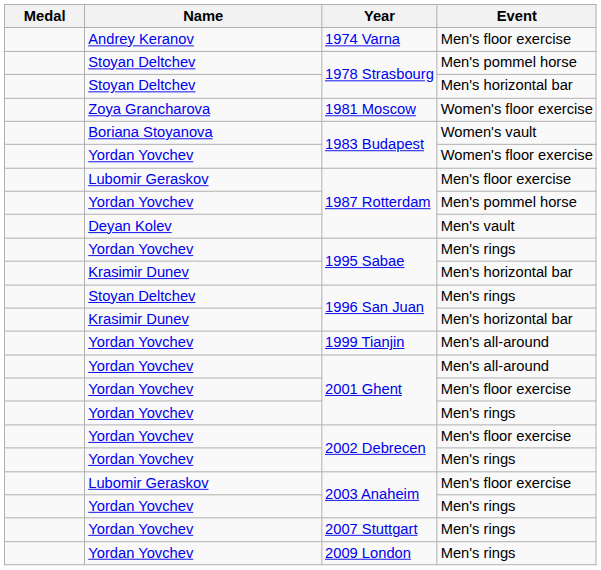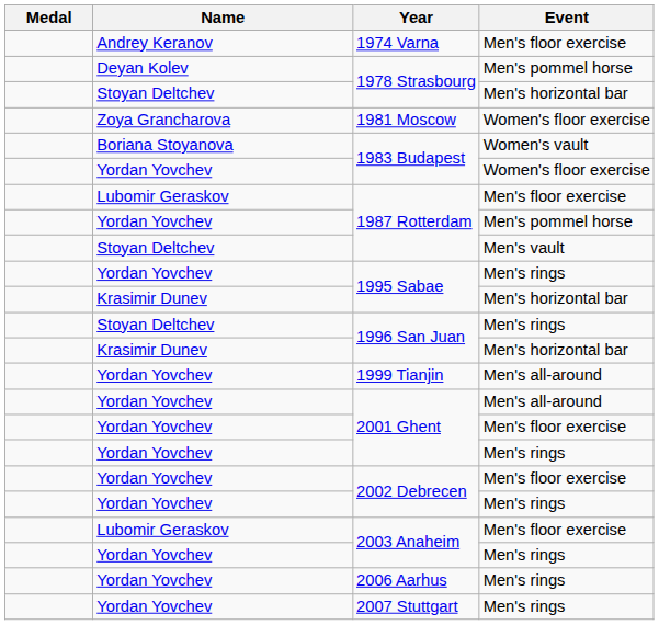 <table class="wikitable sortable">
 <tr>
 <th style="width:5em;">Medal</th>
 <th width=250>Name</th>
 <th>Year</th>
 <th>Event</th>
 </tr>
 <tr>
 <td></td>
 <td><a href='#'>Andrey Keranov</a></td>
 <td> <a href='#'>1974 Varna</a></td>
 <td>Men's floor exercise</td>
 </tr>
 <tr>
 <td></td>
-<td><a href='#'>Stoyan Deltchev</a></td>
+<td><a href='#'>Deyan Kolev</a></td>
 <td rowspan="2"> <a href='#'>1978 Strasbourg</a></td>
 <td>Men's pommel horse</td>
 </tr>
 <tr>
 <td></td>
 <td><a href='#'>Stoyan Deltchev</a></td>
 <td>Men's horizontal bar</td>
 </tr>
 <tr>
 <td></td>
 <td><a href='#'>Zoya Grancharova</a></td>
 <td> <a href='#'>1981 Moscow</a></td>
 <td>Women's floor exercise</td>
 </tr>
 <tr>
 <td></td>
 <td><a href='#'>Boriana Stoyanova</a></td>
 <td rowspan="2"> <a href='#'>1983 Budapest</a></td>
 <td>Women's vault</td>
 </tr>
 <tr>
 <td></td>
 <td><a href='#'>Yordan Yovchev</a></td>
 <td>Women's floor exercise</td>
 </tr>
 <tr>
 <td></td>
 <td><a href='#'>Lubomir Geraskov</a></td>
 <td rowspan="3"> <a href='#'>1987 Rotterdam</a></td>
 <td>Men's floor exercise</td>
 </tr>
 <tr>
 <td></td>
 <td><a href='#'>Yordan Yovchev</a></td>
 <td>Men's pommel horse</td>
 </tr>
 <tr>
 <td></td>
-<td><a href='#'>Deyan Kolev</a></td>
+<td><a href='#'>Stoyan Deltchev</a></td>
 <td>Men's vault</td>
 </tr>
 <tr>
 <td></td>
 <td><a href='#'>Yordan Yovchev</a></td>
 <td rowspan="2"> <a href='#'>1995 Sabae</a></td>
 <td>Men's rings</td>
 </tr>
 <tr>
 <td></td>
 <td><a href='#'>Krasimir Dunev</a></td>
 <td>Men's horizontal bar</td>
 </tr>
 <tr>
 <td></td>
 <td><a href='#'>Stoyan Deltchev</a></td>
 <td rowspan="2"> <a href='#'>1996 San Juan</a></td>
 <td>Men's rings</td>
 </tr>
 <tr>
 <td></td>
 <td><a href='#'>Krasimir Dunev</a></td>
 <td>Men's horizontal bar</td>
 </tr>
 <tr>
 <td></td>
 <td><a href='#'>Yordan Yovchev</a></td>
 <td> <a href='#'>1999 Tianjin</a></td>
 <td>Men's all-around</td>
 </tr>
 <tr>
 <td></td>
 <td><a href='#'>Yordan Yovchev</a></td>
 <td rowspan="3"> <a href='#'>2001 Ghent</a></td>
 <td>Men's all-around</td>
 </tr>
 <tr>
 <td></td>
 <td><a href='#'>Yordan Yovchev</a></td>
 <td>Men's floor exercise</td>
 </tr>
 <tr>
 <td></td>
 <td><a href='#'>Yordan Yovchev</a></td>
 <td>Men's rings</td>
 </tr>
 <tr>
 <td></td>
 <td><a href='#'>Yordan Yovchev</a></td>
 <td rowspan="2"> <a href='#'>2002 Debrecen</a></td>
 <td>Men's floor exercise</td>
 </tr>
 <tr>
 <td></td>
 <td><a href='#'>Yordan Yovchev</a></td>
 <td>Men's rings</td>
 </tr>
 <tr>
 <td></td>
 <td><a href='#'>Lubomir Geraskov</a></td>
 <td rowspan="2"> <a href='#'>2003 Anaheim</a></td>
 <td>Men's floor exercise</td>
 </tr>
 <tr>
 <td></td>
 <td><a href='#'>Yordan Yovchev</a></td>
 <td>Men's rings</td>
 </tr>
 <tr>
 <td></td>
 <td><a href='#'>Yordan Yovchev</a></td>
-<td> <a href='#'>2007 Stuttgart</a></td>
+<td> <a href='#'>2006 Aarhus</a></td>
 <td>Men's rings</td>
 </tr>
 <tr>
 <td></td>
 <td><a href='#'>Yordan Yovchev</a></td>
-<td> <a href='#'>2009 London</a></td>
+<td> <a href='#'>2007 Stuttgart</a></td>
 <td>Men's rings</td>
 </tr>
 </table>
